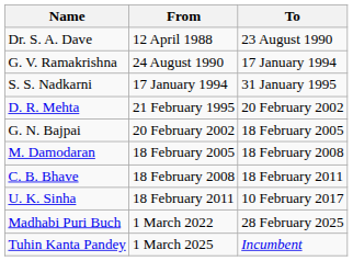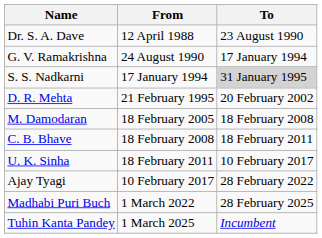 <table class="wikitable">
 <tr>
 <th>Name</th>
 <th>From</th>
 <th>To</th>
 </tr>
 <tr>
 <td>Dr. S. A. Dave</td>
 <td>12 April 1988</td>
 <td>23 August 1990</td>
 </tr>
 <tr>
 <td>G. V. Ramakrishna</td>
 <td>24 August 1990</td>
 <td>17 January 1994</td>
 </tr>
 <tr>
 <td>S. S. Nadkarni</td>
 <td>17 January 1994</td>
-<td>31 January 1995</td>
+<td style="background: lightgrey;">31 January 1995</td>
 </tr>
 <tr>
 <td><a href='#'>D. R. Mehta</a></td>
 <td>21 February 1995</td>
 <td>20 February 2002</td>
-</tr>
-<tr>
-<td>G. N. Bajpai</td>
-<td>20 February 2002</td>
-<td>18 February 2005</td>
 </tr>
 <tr>
 <td><a href='#'>M. Damodaran</a></td>
 <td>18 February 2005</td>
 <td>18 February 2008</td>
 </tr>
 <tr>
 <td><a href='#'>C. B. Bhave</a></td>
 <td>18 February 2008</td>
 <td>18 February 2011</td>
 </tr>
 <tr>
 <td><a href='#'>U. K. Sinha</a></td>
 <td>18 February 2011</td>
 <td>10 February 2017</td>
 </tr>
 <tr>
+<td>Ajay Tyagi</td>
+<td>10 February 2017</td>
+<td>28 February 2022</td>
+</tr>
+<tr>
 <td><a href='#'>Madhabi Puri Buch</a></td>
 <td>1 March 2022</td>
 <td>28 February 2025</td>
 </tr>
 <tr>
 <td><a href='#'>Tuhin Kanta Pandey</a></td>
 <td>1 March 2025</td>
 <td><em><a href='#'>Incumbent</a></em></td>
 </tr>
 </table>
